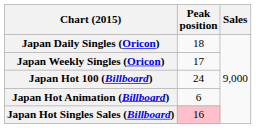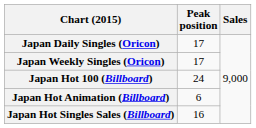 <table class="wikitable sortable plainrowheaders" style="text-align:center;">
 <tr>
 <th scope="col">Chart (2015)</th>
 <th scope="col">Peak<br>position</th>
 <th scope="col">Sales</th>
 </tr>
 <tr>
 <th scope="row">Japan Daily Singles (<a href='#'>Oricon</a>)</th>
-<td style="text-align:center;">18</td>
+<td style="text-align:center;">17</td>
 <td rowspan="6" style="text-align:left;">9,000</td>
 </tr>
 <tr>
 <th scope="row">Japan Weekly Singles (<a href='#'>Oricon</a>)</th>
 <td style="text-align:center;">17</td>
 </tr>
 <tr>
 <th scope="row">Japan Hot 100 (<em><a href='#'>Billboard</a></em>)</th>
 <td style="text-align:center;">24</td>
 </tr>
 <tr>
 <th scope="row">Japan Hot Animation (<em><a href='#'>Billboard</a></em>)</th>
 <td style="text-align:center;">6</td>
 </tr>
 <tr>
 <th scope="row">Japan Hot Singles Sales (<em><a href='#'>Billboard</a></em>)</th>
-<td style="background: pink; text-align:center;">16</td>
+<td style="text-align:center;">16</td>
 </tr>
 </table>
